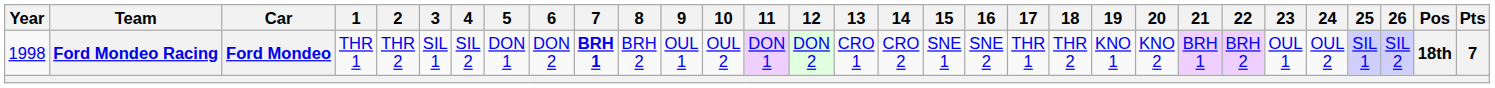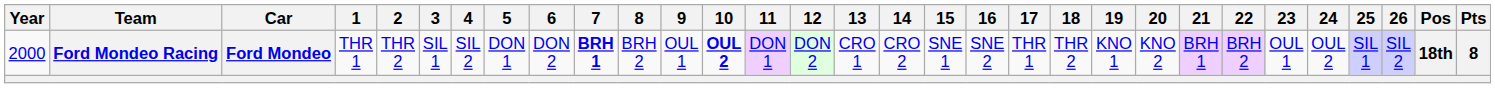 <table class="wikitable" style="text-align:center; font-size:85%">
 <tr>
 <th>Year</th>
 <th>Team</th>
 <th>Car</th>
 <th>1</th>
 <th>2</th>
 <th>3</th>
 <th>4</th>
 <th>5</th>
 <th>6</th>
 <th>7</th>
 <th>8</th>
 <th>9</th>
 <th>10</th>
 <th>11</th>
 <th>12</th>
 <th>13</th>
 <th>14</th>
 <th>15</th>
 <th>16</th>
 <th>17</th>
 <th>18</th>
 <th>19</th>
 <th>20</th>
 <th>21</th>
 <th>22</th>
 <th>23</th>
 <th>24</th>
 <th>25</th>
 <th>26</th>
 <th>Pos</th>
 <th>Pts</th>
 </tr>
 <tr>
-<td><a href='#'>1998</a></td>
+<td><a href='#'>2000</a></td>
 <th nowrap><a href='#'>Ford Mondeo Racing</a></th>
 <th nowrap><a href='#'>Ford Mondeo</a></th>
 <td><a href='#'>THR<br>1</a></td>
 <td><a href='#'>THR<br>2</a></td>
 <td><a href='#'>SIL<br>1</a></td>
 <td><a href='#'>SIL<br>2</a></td>
 <td><a href='#'>DON<br>1</a></td>
 <td><a href='#'>DON<br>2</a></td>
 <td><strong><a href='#'>BRH<br>1</a></strong></td>
 <td><a href='#'>BRH<br>2</a></td>
 <td><a href='#'>OUL<br>1</a></td>
-<td><a href='#'>OUL<br>2</a></td>
+<td><strong><a href='#'>OUL<br>2</a></strong></td>
 <td style="background:#efcfff;"><a href='#'>DON<br>1</a><br></td>
 <td style="background:#dfffdf;"><a href='#'>DON<br>2</a><br></td>
 <td><a href='#'>CRO<br>1</a></td>
 <td><a href='#'>CRO<br>2</a></td>
 <td><a href='#'>SNE<br>1</a></td>
 <td><a href='#'>SNE<br>2</a></td>
 <td><a href='#'>THR<br>1</a></td>
 <td><a href='#'>THR<br>2</a></td>
 <td><a href='#'>KNO<br>1</a></td>
 <td><a href='#'>KNO<br>2</a></td>
 <td style="background:#efcfff;"><a href='#'>BRH<br>1</a><br></td>
 <td style="background:#efcfff;"><a href='#'>BRH<br>2</a><br></td>
 <td><a href='#'>OUL<br>1</a></td>
 <td><a href='#'>OUL<br>2</a></td>
 <td style="background:#cfcfff;"><a href='#'>SIL<br>1</a><br></td>
 <td style="background:#cfcfff;"><a href='#'>SIL<br>2</a><br></td>
 <th>18th</th>
-<th>7</th>
+<th>8</th>
 </tr>
 <tr>
 <th colspan="31"></th>
 </tr>
 </table>
